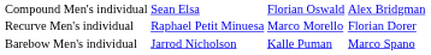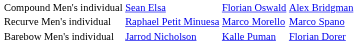 <table>
 <tr>
 <td>Compound Men's individual<br></td>
 <td> <a href='#'>Sean Elsa</a></td>
 <td> <a href='#'>Florian Oswald</a></td>
 <td> <a href='#'>Alex Bridgman</a></td>
 </tr>
 <tr>
 <td>Recurve Men's individual<br></td>
 <td> <a href='#'>Raphael Petit Minuesa</a></td>
 <td> <a href='#'>Marco Morello</a></td>
-<td> <a href='#'>Florian Dorer</a></td>
+<td> <a href='#'>Marco Spano</a></td>
 </tr>
 <tr>
 <td>Barebow Men's individual<br></td>
 <td> <a href='#'>Jarrod Nicholson</a></td>
 <td> <a href='#'>Kalle Puman</a></td>
-<td> <a href='#'>Marco Spano</a></td>
+<td> <a href='#'>Florian Dorer</a></td>
 </tr>
 </table>
